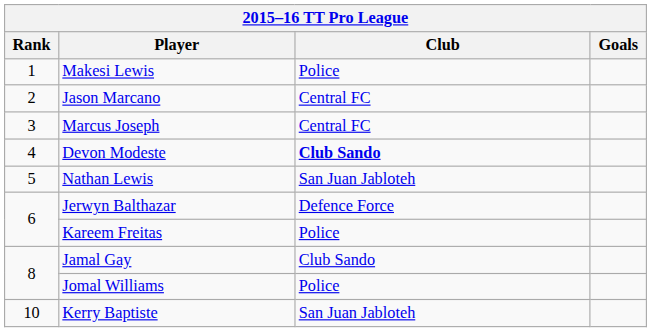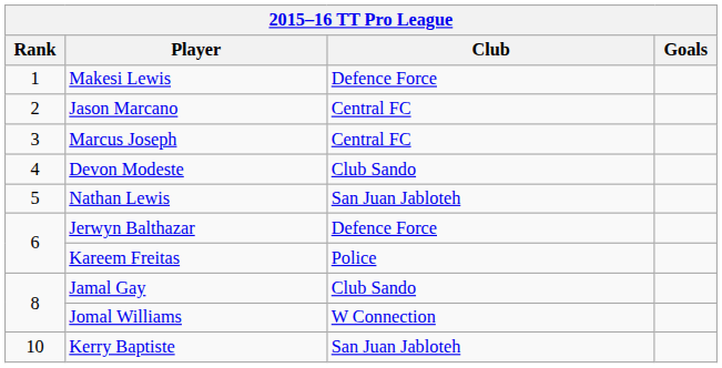 <table class="collapsible wikitable collapsed" width=45%; style="font-size:90%;">
 <tr>
 <th colspan="4"><a href='#'>2015–16 TT Pro League</a></th>
 </tr>
 <tr>
 <th width=1%>Rank</th>
 <th width=16%>Player</th>
 <th width=20%>Club</th>
 <th width=1%>Goals</th>
 </tr>
 <tr>
 <td rowspan=1 style="text-align:center;">1</td>
 <td> <a href='#'>Makesi Lewis</a></td>
-<td><a href='#'>Police</a></td>
+<td><a href='#'>Defence Force</a></td>
 <td></td>
 </tr>
 <tr>
 <td rowspan=1 style="text-align:center;">2</td>
 <td> <a href='#'>Jason Marcano</a></td>
 <td><a href='#'>Central FC</a></td>
 <td></td>
 </tr>
 <tr>
 <td rowspan=1 style="text-align:center;">3</td>
 <td> <a href='#'>Marcus Joseph</a></td>
 <td><a href='#'>Central FC</a></td>
 <td></td>
 </tr>
 <tr>
 <td rowspan=1 style="text-align:center;">4</td>
 <td> <a href='#'>Devon Modeste</a></td>
-<td><strong><a href='#'>Club Sando</a></strong></td>
+<td><a href='#'>Club Sando</a></td>
 <td></td>
 </tr>
 <tr>
 <td rowspan=1 style="text-align:center;">5</td>
 <td> <a href='#'>Nathan Lewis</a></td>
 <td><a href='#'>San Juan Jabloteh</a></td>
 <td></td>
 </tr>
 <tr>
 <td rowspan=2 style="text-align:center;">6</td>
 <td> <a href='#'>Jerwyn Balthazar</a></td>
 <td><a href='#'>Defence Force</a></td>
 <td></td>
 </tr>
 <tr>
 <td> <a href='#'>Kareem Freitas</a></td>
 <td><a href='#'>Police</a></td>
 <td></td>
 </tr>
 <tr>
 <td rowspan=2 style="text-align:center;">8</td>
 <td> <a href='#'>Jamal Gay</a></td>
 <td><a href='#'>Club Sando</a></td>
 <td></td>
 </tr>
 <tr>
 <td> <a href='#'>Jomal Williams</a></td>
-<td><a href='#'>Police</a></td>
+<td><a href='#'>W Connection</a></td>
 <td></td>
 </tr>
 <tr>
 <td rowspan=1 style="text-align:center;">10</td>
 <td> <a href='#'>Kerry Baptiste</a></td>
 <td><a href='#'>San Juan Jabloteh</a></td>
 <td></td>
 </tr>
 </table>
